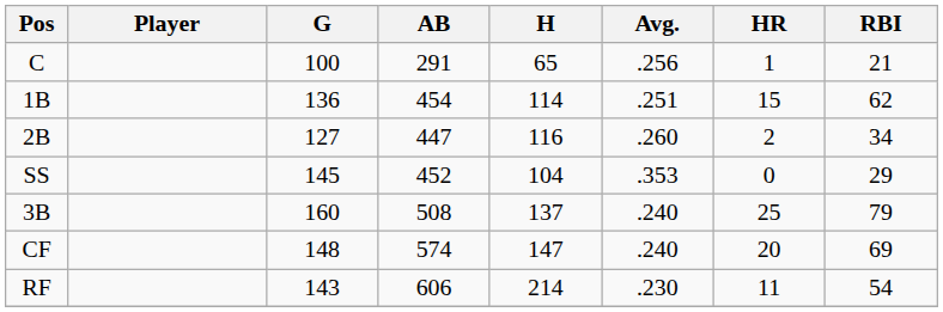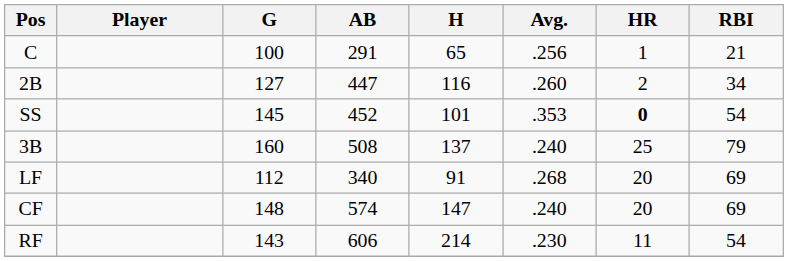 <table class="wikitable sortable">
 <tr>
 <th bgcolor="#DDDDFF" width="5%">Pos</th>
 <th bgcolor="#DDDDFF" width="16%">Player</th>
 <th bgcolor="#DDDDFF" width="9%">G</th>
 <th bgcolor="#DDDDFF" width="9%">AB</th>
 <th bgcolor="#DDDDFF" width="9%">H</th>
 <th bgcolor="#DDDDFF" width="9%">Avg.</th>
 <th bgcolor="#DDDDFF" width="9%">HR</th>
 <th bgcolor="#DDDDFF" width="9%">RBI</th>
 </tr>
 <tr align="center">
 <td>C</td>
 <td></td>
 <td>100</td>
 <td>291</td>
 <td>65</td>
 <td>.256</td>
 <td>1</td>
 <td>21</td>
 </tr>
 <tr align="center">
-<td>1B</td>
-<td></td>
-<td>136</td>
-<td>454</td>
-<td>114</td>
-<td>.251</td>
-<td>15</td>
-<td>62</td>
-</tr>
-<tr align="center">
 <td>2B</td>
 <td></td>
 <td>127</td>
 <td>447</td>
 <td>116</td>
 <td>.260</td>
 <td>2</td>
 <td>34</td>
 </tr>
 <tr align="center">
 <td>SS</td>
 <td></td>
 <td>145</td>
 <td>452</td>
-<td>104</td>
+<td>101</td>
 <td>.353</td>
-<td>0</td>
-<td>29</td>
+<td><strong>0</strong></td>
+<td>54</td>
 </tr>
 <tr align="center">
 <td>3B</td>
 <td></td>
 <td>160</td>
 <td>508</td>
 <td>137</td>
 <td>.240</td>
 <td>25</td>
 <td>79</td>
+</tr>
+<tr align="center">
+<td>LF</td>
+<td></td>
+<td>112</td>
+<td>340</td>
+<td>91</td>
+<td>.268</td>
+<td>20</td>
+<td>69</td>
 </tr>
 <tr align="center">
 <td>CF</td>
 <td></td>
 <td>148</td>
 <td>574</td>
 <td>147</td>
 <td>.240</td>
 <td>20</td>
 <td>69</td>
 </tr>
 <tr align="center">
 <td>RF</td>
 <td></td>
 <td>143</td>
 <td>606</td>
 <td>214</td>
 <td>.230</td>
 <td>11</td>
 <td>54</td>
 </tr>
 <tr align="center">
 </tr>
 </table>
